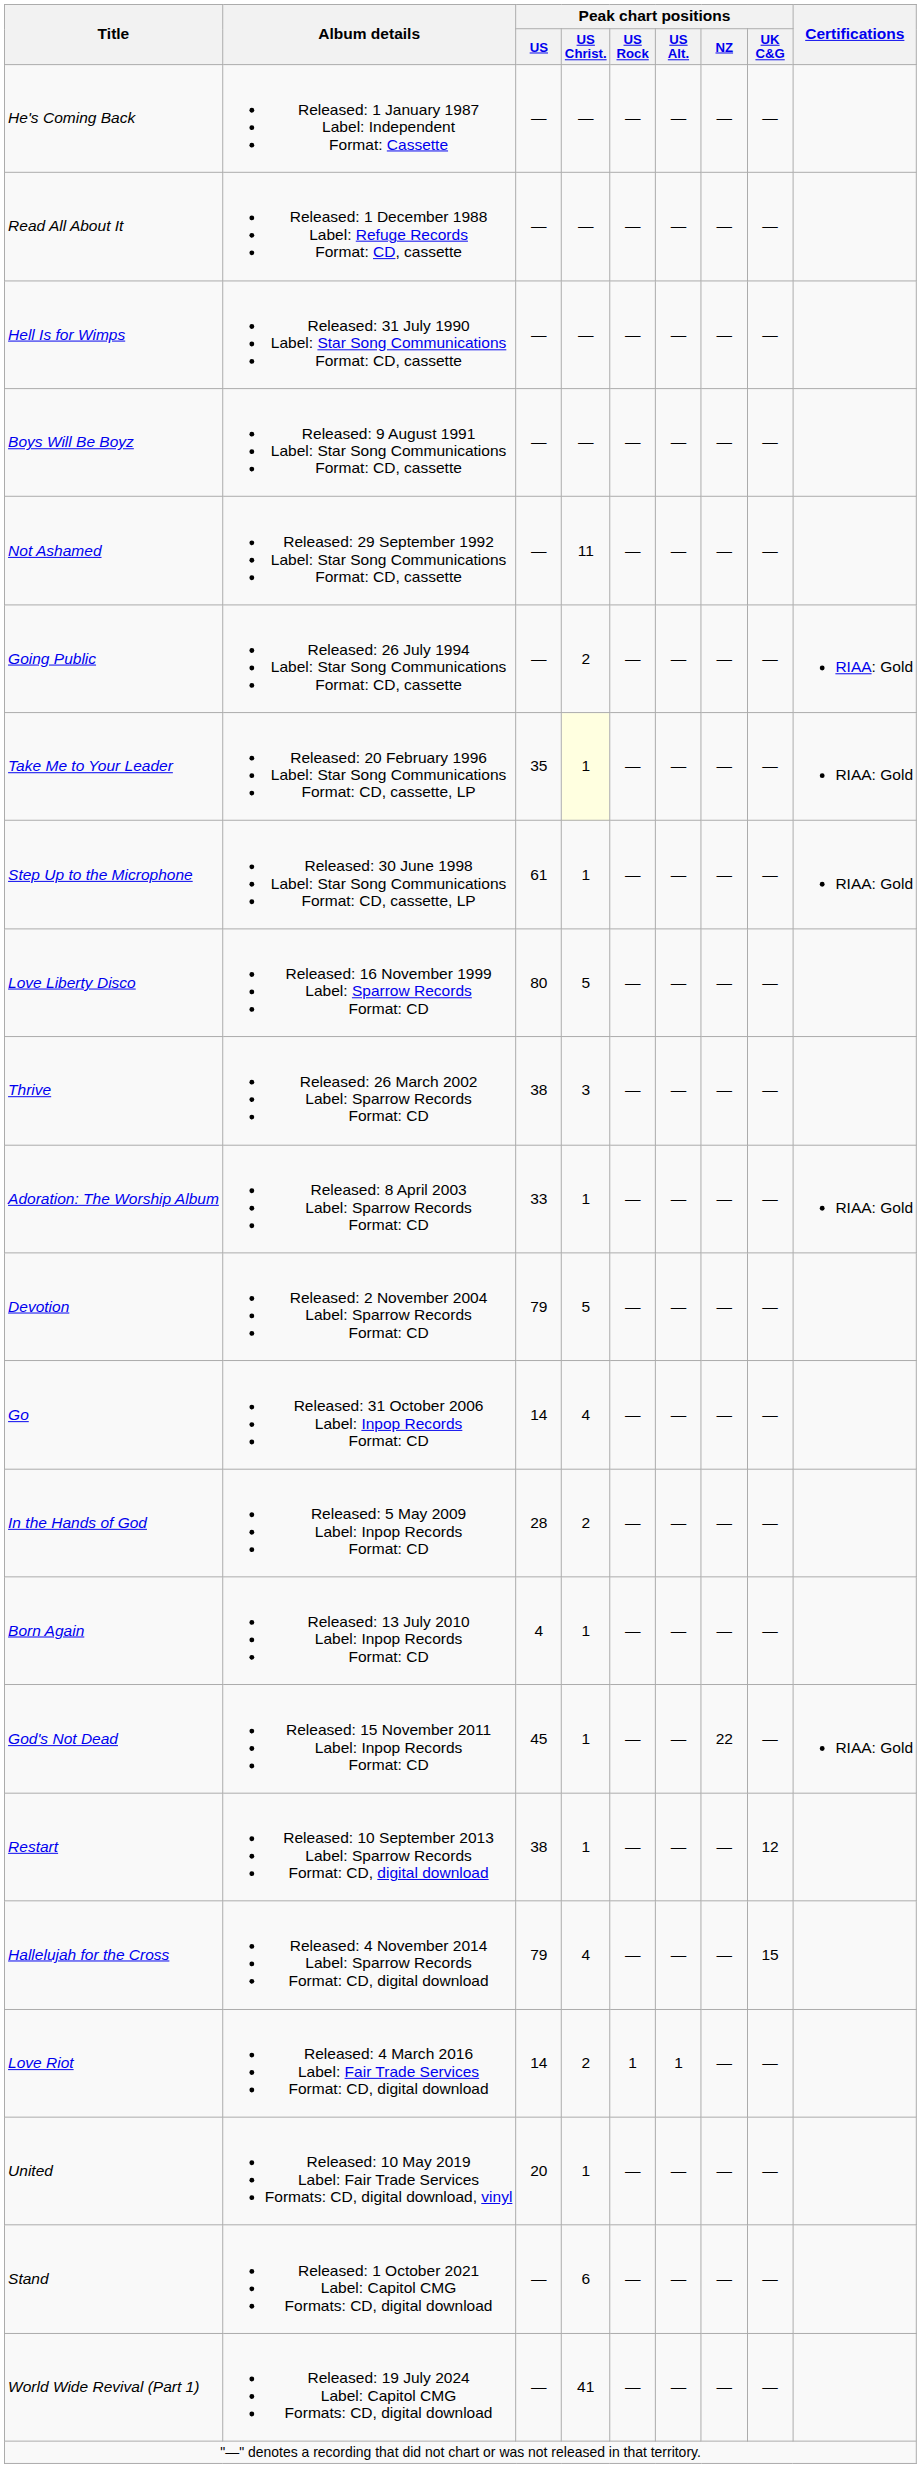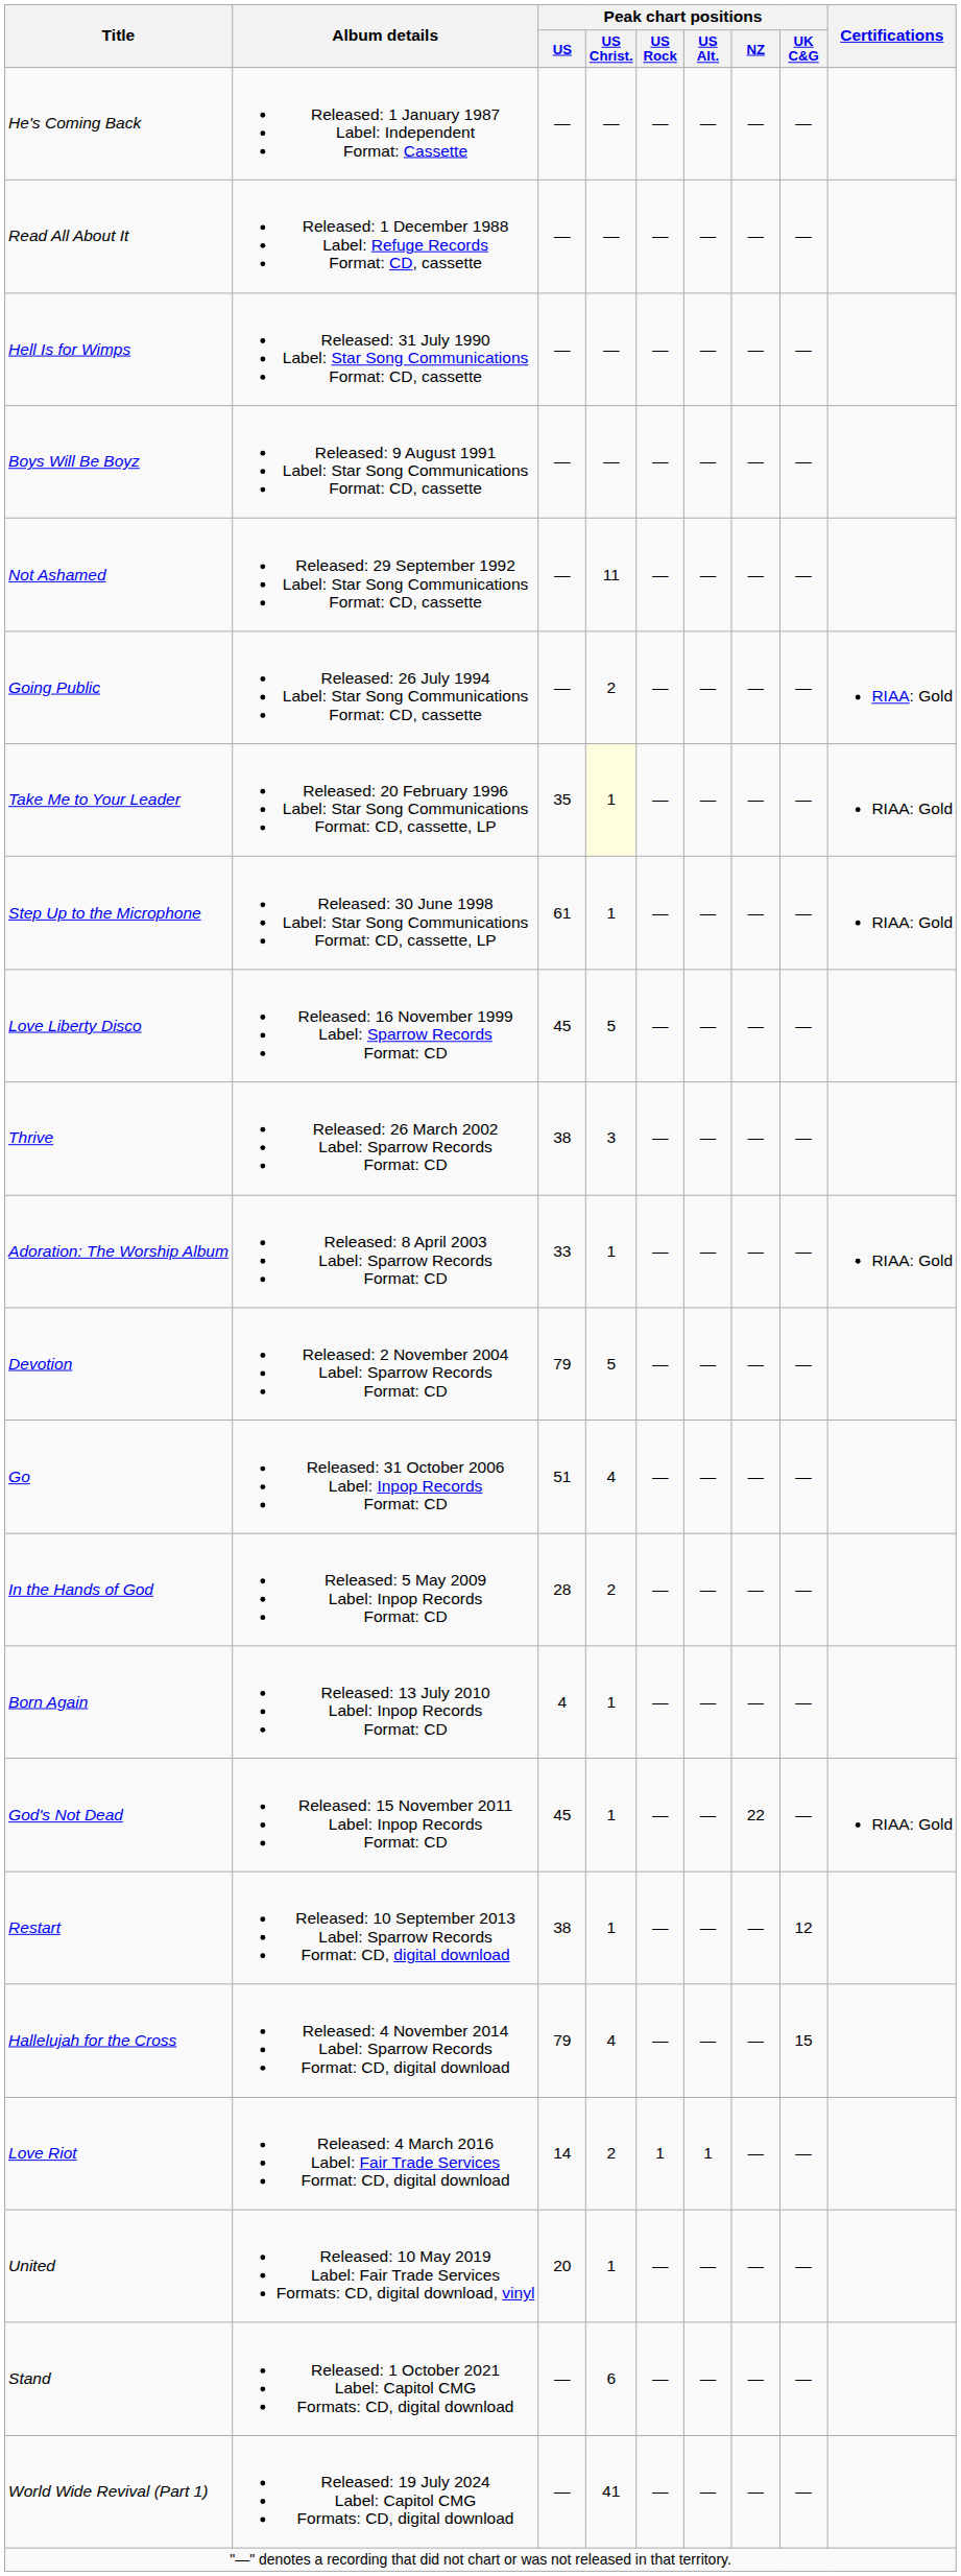 <table class="wikitable plainrowheaders" style="text-align:center;">
 <tr>
 <th scope="col" rowspan="2">Title</th>
 <th scope="col" rowspan="2">Album details</th>
 <th colspan="6" scope="col">Peak chart positions</th>
 <th scope="col" rowspan="2"><a href='#'>Certifications</a></th>
 </tr>
 <tr>
 <th scope="col" style="width:3em;font-size:85%;"><a href='#'>US</a><br></th>
 <th scope="col" style="width:3em;font-size:85%;"><a href='#'>US Christ.</a><br></th>
 <th scope="col" style="width:3em;font-size:85%;"><a href='#'>US<br>Rock</a><br></th>
 <th scope="col" style="width:3em;font-size:85%;"><a href='#'>US<br>Alt.</a><br></th>
 <th scope="col" style="width:3em;font-size:85%;"><a href='#'>NZ</a><br></th>
 <th scope="col" style="width:3em;font-size:85%;"><a href='#'>UK<br>C&G</a><br></th>
 </tr>
 <tr>
 <td align=left><em>He's Coming Back</em></td>
 <td><br><ul><li>Released: 1 January 1987</li><li>Label: Independent</li><li>Format: <a href='#'>Cassette</a></li></ul></td>
 <td>—</td>
 <td>—</td>
 <td>—</td>
 <td>—</td>
 <td>—</td>
 <td>—</td>
 <td></td>
 </tr>
 <tr>
 <td align=left><em>Read All About It</em></td>
 <td><br><ul><li>Released: 1 December 1988</li><li>Label: <a href='#'>Refuge Records</a></li><li>Format: <a href='#'>CD</a>, cassette</li></ul></td>
 <td>—</td>
 <td>—</td>
 <td>—</td>
 <td>—</td>
 <td>—</td>
 <td>—</td>
 <td></td>
 </tr>
 <tr>
 <td align=left><em><a href='#'>Hell Is for Wimps</a></em></td>
 <td><br><ul><li>Released: 31 July 1990</li><li>Label: <a href='#'>Star Song Communications</a></li><li>Format: CD, cassette</li></ul></td>
 <td>—</td>
 <td>—</td>
 <td>—</td>
 <td>—</td>
 <td>—</td>
 <td>—</td>
 <td></td>
 </tr>
 <tr>
 <td align=left><em><a href='#'>Boys Will Be Boyz</a></em></td>
 <td><br><ul><li>Released: 9 August 1991</li><li>Label: Star Song Communications</li><li>Format: CD, cassette</li></ul></td>
 <td>—</td>
 <td>—</td>
 <td>—</td>
 <td>—</td>
 <td>—</td>
 <td>—</td>
 <td></td>
 </tr>
 <tr>
 <td align=left><em><a href='#'>Not Ashamed</a></em></td>
 <td><br><ul><li>Released: 29 September 1992</li><li>Label: Star Song Communications</li><li>Format: CD, cassette</li></ul></td>
 <td>—</td>
 <td>11</td>
 <td>—</td>
 <td>—</td>
 <td>—</td>
 <td>—</td>
 <td></td>
 </tr>
 <tr>
 <td align=left><em><a href='#'>Going Public</a></em></td>
 <td><br><ul><li>Released: 26 July 1994</li><li>Label: Star Song Communications</li><li>Format: CD, cassette</li></ul></td>
 <td>—</td>
 <td>2</td>
 <td>—</td>
 <td>—</td>
 <td>—</td>
 <td>—</td>
 <td align="left"><br><ul><li><a href='#'>RIAA</a>: Gold</li></ul></td>
 </tr>
 <tr>
 <td align=left><em><a href='#'>Take Me to Your Leader</a></em></td>
 <td><br><ul><li>Released: 20 February 1996</li><li>Label: Star Song Communications</li><li>Format: CD, cassette, LP</li></ul></td>
 <td>35</td>
 <td style="background: lightyellow;">1</td>
 <td>—</td>
 <td>—</td>
 <td>—</td>
 <td>—</td>
 <td align="left"><br><ul><li>RIAA: Gold</li></ul></td>
 </tr>
 <tr>
 <td align=left><em><a href='#'>Step Up to the Microphone</a></em></td>
 <td><br><ul><li>Released: 30 June 1998</li><li>Label: Star Song Communications</li><li>Format: CD, cassette, LP</li></ul></td>
 <td>61</td>
 <td>1</td>
 <td>—</td>
 <td>—</td>
 <td>—</td>
 <td>—</td>
 <td align="left"><br><ul><li>RIAA: Gold</li></ul></td>
 </tr>
 <tr>
 <td align=left><em><a href='#'>Love Liberty Disco</a></em></td>
 <td><br><ul><li>Released: 16 November 1999</li><li>Label: <a href='#'>Sparrow Records</a></li><li>Format: CD</li></ul></td>
-<td>80</td>
+<td>45</td>
 <td>5</td>
 <td>—</td>
 <td>—</td>
 <td>—</td>
 <td>—</td>
 <td></td>
 </tr>
 <tr>
 <td align=left><em><a href='#'>Thrive</a></em></td>
 <td><br><ul><li>Released: 26 March 2002</li><li>Label: Sparrow Records</li><li>Format: CD</li></ul></td>
 <td>38</td>
 <td>3</td>
 <td>—</td>
 <td>—</td>
 <td>—</td>
 <td>—</td>
 <td></td>
 </tr>
 <tr>
 <td align=left><em><a href='#'>Adoration: The Worship Album</a></em></td>
 <td><br><ul><li>Released: 8 April 2003</li><li>Label: Sparrow Records</li><li>Format: CD</li></ul></td>
 <td>33</td>
 <td>1</td>
 <td>—</td>
 <td>—</td>
 <td>—</td>
 <td>—</td>
 <td align="left"><br><ul><li>RIAA: Gold</li></ul></td>
 </tr>
 <tr>
 <td align=left><em><a href='#'>Devotion</a></em></td>
 <td><br><ul><li>Released: 2 November 2004</li><li>Label: Sparrow Records</li><li>Format: CD</li></ul></td>
 <td>79</td>
 <td>5</td>
 <td>—</td>
 <td>—</td>
 <td>—</td>
 <td>—</td>
 <td></td>
 </tr>
 <tr>
 <td align=left><em><a href='#'>Go</a></em></td>
 <td><br><ul><li>Released: 31 October 2006</li><li>Label: <a href='#'>Inpop Records</a></li><li>Format: CD</li></ul></td>
-<td>14</td>
+<td>51</td>
 <td>4</td>
 <td>—</td>
 <td>—</td>
 <td>—</td>
 <td>—</td>
 <td></td>
 </tr>
 <tr>
 <td align=left><em><a href='#'>In the Hands of God</a></em></td>
 <td><br><ul><li>Released: 5 May 2009</li><li>Label: Inpop Records</li><li>Format: CD</li></ul></td>
 <td>28</td>
 <td>2</td>
 <td>—</td>
 <td>—</td>
 <td>—</td>
 <td>—</td>
 <td></td>
 </tr>
 <tr>
 <td align=left><em><a href='#'>Born Again</a></em></td>
 <td><br><ul><li>Released: 13 July 2010</li><li>Label: Inpop Records</li><li>Format: CD</li></ul></td>
 <td>4</td>
 <td>1</td>
 <td>—</td>
 <td>—</td>
 <td>—</td>
 <td>—</td>
 <td></td>
 </tr>
 <tr>
 <td align=left><em><a href='#'>God's Not Dead</a></em></td>
 <td><br><ul><li>Released: 15 November 2011</li><li>Label: Inpop Records</li><li>Format: CD</li></ul></td>
 <td>45</td>
 <td>1</td>
 <td>—</td>
 <td>—</td>
 <td>22</td>
 <td>—</td>
 <td><br><ul><li>RIAA: Gold</li></ul></td>
 </tr>
 <tr>
 <td align=left><em><a href='#'>Restart</a></em></td>
 <td><br><ul><li>Released: 10 September 2013</li><li>Label: Sparrow Records</li><li>Format: CD, <a href='#'>digital download</a></li></ul></td>
 <td>38</td>
 <td>1</td>
 <td>—</td>
 <td>—</td>
 <td>—</td>
 <td>12</td>
 <td></td>
 </tr>
 <tr>
 <td align=left><em><a href='#'>Hallelujah for the Cross</a></em></td>
 <td><br><ul><li>Released: 4 November 2014</li><li>Label: Sparrow Records</li><li>Format: CD, digital download</li></ul></td>
 <td>79</td>
 <td>4</td>
 <td>—</td>
 <td>—</td>
 <td>—</td>
 <td>15</td>
 <td></td>
 </tr>
 <tr>
 <td align=left><em><a href='#'>Love Riot</a></em></td>
 <td><br><ul><li>Released: 4 March 2016</li><li>Label: <a href='#'>Fair Trade Services</a></li><li>Format: CD, digital download</li></ul></td>
 <td>14</td>
 <td>2</td>
 <td>1</td>
 <td>1</td>
 <td>—</td>
 <td>—</td>
 <td></td>
 </tr>
 <tr>
 <td align=left><em>United</em></td>
 <td><br><ul><li>Released: 10 May 2019</li><li>Label: Fair Trade Services</li><li>Formats: CD, digital download, <a href='#'>vinyl</a></li></ul></td>
 <td>20</td>
 <td>1</td>
 <td>—</td>
 <td>—</td>
 <td>—</td>
 <td>—</td>
 <td></td>
 </tr>
 <tr>
 <td align=left><em>Stand</em></td>
 <td><br><ul><li>Released: 1 October 2021</li><li>Label: Capitol CMG</li><li>Formats: CD, digital download</li></ul></td>
 <td>—</td>
 <td>6</td>
 <td>—</td>
 <td>—</td>
 <td>—</td>
 <td>—</td>
 <td></td>
 </tr>
 <tr>
 <td align=left><em>World Wide Revival (Part 1)</em></td>
 <td><br><ul><li>Released: 19 July 2024</li><li>Label: Capitol CMG</li><li>Formats: CD, digital download</li></ul></td>
 <td>—</td>
 <td>41</td>
 <td>—</td>
 <td>—</td>
 <td>—</td>
 <td>—</td>
 <td></td>
 </tr>
 <tr>
 <td colspan="9" style="font-size:90%">"—" denotes a recording that did not chart or was not released in that territory.</td>
 </tr>
 </table>
